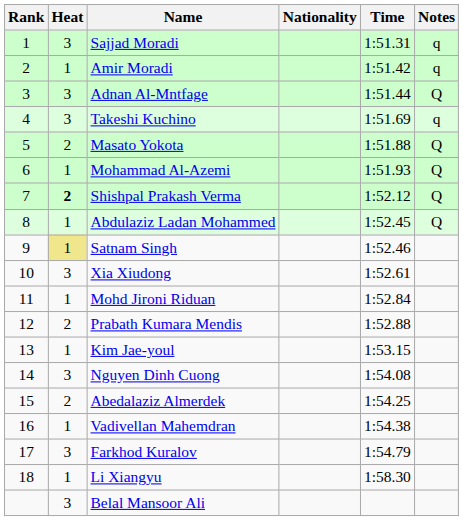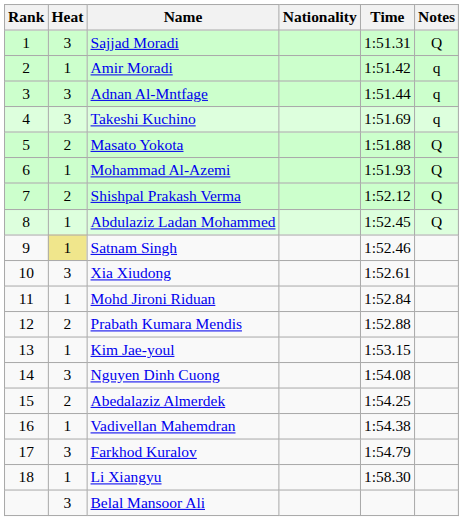 <table class="wikitable sortable" style="text-align:center; font-size:95%">
 <tr>
 <th>Rank</th>
 <th>Heat</th>
 <th>Name</th>
 <th>Nationality</th>
 <th>Time</th>
 <th>Notes</th>
 </tr>
 <tr bgcolor=ccffcc>
 <td>1</td>
 <td>3</td>
 <td align=left><a href='#'>Sajjad Moradi</a></td>
 <td align=left></td>
 <td>1:51.31</td>
-<td>q</td>
+<td>Q</td>
 </tr>
 <tr bgcolor=ccffcc>
 <td>2</td>
 <td>1</td>
 <td align=left><a href='#'>Amir Moradi</a></td>
 <td align=left></td>
 <td>1:51.42</td>
 <td>q</td>
 </tr>
 <tr bgcolor=ccffcc>
 <td>3</td>
 <td>3</td>
 <td align=left><a href='#'>Adnan Al-Mntfage</a></td>
 <td align=left></td>
 <td>1:51.44</td>
-<td>Q</td>
+<td>q</td>
 </tr>
 <tr bgcolor=ddffdd>
 <td>4</td>
 <td>3</td>
 <td align=left><a href='#'>Takeshi Kuchino</a></td>
 <td align=left></td>
 <td>1:51.69</td>
 <td>q</td>
 </tr>
 <tr bgcolor=ccffcc>
 <td>5</td>
 <td>2</td>
 <td align=left><a href='#'>Masato Yokota</a></td>
 <td align=left></td>
 <td>1:51.88</td>
 <td>Q</td>
 </tr>
 <tr bgcolor=ccffcc>
 <td>6</td>
 <td>1</td>
 <td align=left><a href='#'>Mohammad Al-Azemi</a></td>
 <td align=left></td>
 <td>1:51.93</td>
 <td>Q</td>
 </tr>
 <tr bgcolor=ccffcc>
 <td>7</td>
-<td><strong>2</strong></td>
+<td>2</td>
 <td align=left><a href='#'>Shishpal Prakash Verma</a></td>
 <td align=left></td>
 <td>1:52.12</td>
 <td>Q</td>
 </tr>
 <tr bgcolor=ddffdd>
 <td>8</td>
 <td>1</td>
 <td align=left><a href='#'>Abdulaziz Ladan Mohammed</a></td>
 <td align=left></td>
 <td>1:52.45</td>
 <td>Q</td>
 </tr>
 <tr>
 <td>9</td>
 <td style="background: khaki;">1</td>
 <td align=left><a href='#'>Satnam Singh</a></td>
 <td align=left></td>
 <td>1:52.46</td>
 <td></td>
 </tr>
 <tr>
 <td>10</td>
 <td>3</td>
 <td align=left><a href='#'>Xia Xiudong</a></td>
 <td align=left></td>
 <td>1:52.61</td>
 <td></td>
 </tr>
 <tr>
 <td>11</td>
 <td>1</td>
 <td align=left><a href='#'>Mohd Jironi Riduan</a></td>
 <td align=left></td>
 <td>1:52.84</td>
 <td></td>
 </tr>
 <tr>
 <td>12</td>
 <td>2</td>
 <td align=left><a href='#'>Prabath Kumara Mendis</a></td>
 <td align=left></td>
 <td>1:52.88</td>
 <td></td>
 </tr>
 <tr>
 <td>13</td>
 <td>1</td>
 <td align=left><a href='#'>Kim Jae-youl</a></td>
 <td align=left></td>
 <td>1:53.15</td>
 <td></td>
 </tr>
 <tr>
 <td>14</td>
 <td>3</td>
 <td align=left><a href='#'>Nguyen Dinh Cuong</a></td>
 <td align=left></td>
 <td>1:54.08</td>
 <td></td>
 </tr>
 <tr>
 <td>15</td>
 <td>2</td>
 <td align=left><a href='#'>Abedalaziz Almerdek</a></td>
 <td align=left></td>
 <td>1:54.25</td>
 <td></td>
 </tr>
 <tr>
 <td>16</td>
 <td>1</td>
 <td align=left><a href='#'>Vadivellan Mahemdran</a></td>
 <td align=left></td>
 <td>1:54.38</td>
 <td></td>
 </tr>
 <tr>
 <td>17</td>
 <td>3</td>
 <td align=left><a href='#'>Farkhod Kuralov</a></td>
 <td align=left></td>
 <td>1:54.79</td>
 <td></td>
 </tr>
 <tr>
 <td>18</td>
 <td>1</td>
 <td align=left><a href='#'>Li Xiangyu</a></td>
 <td align=left></td>
 <td>1:58.30</td>
 <td></td>
 </tr>
 <tr>
 <td></td>
 <td>3</td>
 <td align=left><a href='#'>Belal Mansoor Ali</a></td>
 <td align=left></td>
 <td></td>
 <td></td>
 </tr>
 </table>
